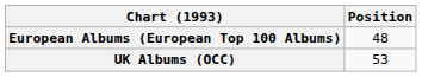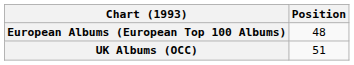 <table class="wikitable plainrowheaders" style="text-align:center;">
 <tr>
 <th>Chart (1993)</th>
 <th>Position</th>
 </tr>
 <tr>
 <th scope="row">European Albums (European Top 100 Albums)</th>
 <td>48</td>
 </tr>
 <tr>
 <th scope="row">UK Albums (OCC)</th>
-<td>53</td>
+<td>51</td>
 </tr>
 </table>
